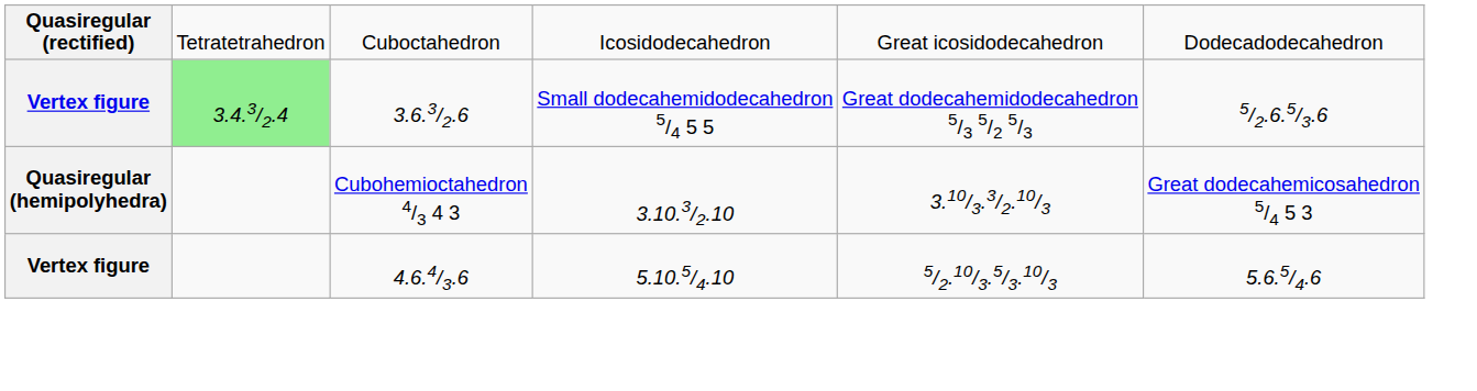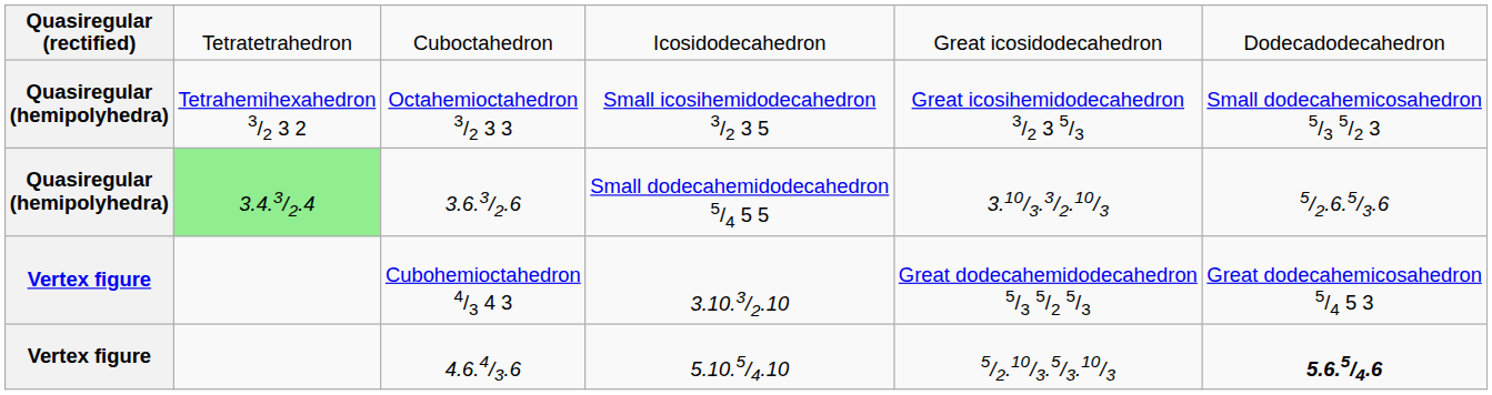 <table class=wikitable width=500>
 <tr align=center>
 <th>Quasiregular (rectified)</th>
 <td><br>Tetratetrahedron</td>
 <td><br>Cuboctahedron</td>
 <td><br>Icosidodecahedron</td>
 <td><br>Great icosidodecahedron</td>
 <td><br>Dodecadodecahedron</td>
 </tr>
 <tr align=center>
-<th><a href='#'>Vertex figure</a></th>
+<th>Quasiregular (hemipolyhedra)</th>
+<td><br><a href='#'>Tetrahemihexahedron</a><br><sup>3</sup>/<sub>2</sub> 3  2</td>
+<td><br><a href='#'>Octahemioctahedron</a><br><sup>3</sup>/<sub>2</sub> 3  3</td>
+<td><br><a href='#'>Small icosihemidodecahedron</a><br><sup>3</sup>/<sub>2</sub> 3  5</td>
+<td><br><a href='#'>Great icosihemidodecahedron</a><br><sup>3</sup>/<sub>2</sub> 3  <sup>5</sup>/<sub>3</sub></td>
+<td><br><a href='#'>Small dodecahemicosahedron</a><br><sup>5</sup>/<sub>3</sub> <sup>5</sup>/<sub>2</sub>  3</td>
+</tr>
+<tr align=center>
+<th>Quasiregular (hemipolyhedra)</th>
 <td style="background: lightgreen;"><br><em>3.4.<sup>3</sup>/<sub>2</sub>.4</em></td>
 <td><br><em>3.6.<sup>3</sup>/<sub>2</sub>.6</em></td>
 <td><br><a href='#'>Small dodecahemidodecahedron</a><br><sup>5</sup>/<sub>4</sub> 5  5</td>
-<td><br><a href='#'>Great dodecahemidodecahedron</a><br><sup>5</sup>/<sub>3</sub> <sup>5</sup>/<sub>2</sub>  <sup>5</sup>/<sub>3</sub></td>
+<td><em><br>3.<sup>10</sup>/<sub>3</sub>.<sup>3</sup>/<sub>2</sub>.<sup>10</sup>/<sub>3</sub></em></td>
 <td><em><br><sup>5</sup>/<sub>2</sub>.6.<sup>5</sup>/<sub>3</sub>.6</em></td>
 </tr>
 <tr align=center>
-<th>Quasiregular (hemipolyhedra)</th>
+<th><a href='#'>Vertex figure</a></th>
 <td> </td>
 <td><br><a href='#'>Cubohemioctahedron</a><br><sup>4</sup>/<sub>3</sub> 4  3</td>
 <td><em><br><br>3.10.<sup>3</sup>/<sub>2</sub>.10</em></td>
-<td><em><br>3.<sup>10</sup>/<sub>3</sub>.<sup>3</sup>/<sub>2</sub>.<sup>10</sup>/<sub>3</sub></em></td>
+<td><br><a href='#'>Great dodecahemidodecahedron</a><br><sup>5</sup>/<sub>3</sub> <sup>5</sup>/<sub>2</sub>  <sup>5</sup>/<sub>3</sub></td>
 <td><br><a href='#'>Great dodecahemicosahedron</a><br><sup>5</sup>/<sub>4</sub> 5  3</td>
 </tr>
 <tr align=center>
 <th>Vertex figure</th>
 <td> </td>
 <td><br><em>4.6.<sup>4</sup>/<sub>3</sub>.6</em></td>
 <td><br><em>5.10.<sup>5</sup>/<sub>4</sub>.10</em></td>
 <td><br><em><sup>5</sup>/<sub>2</sub>.<sup>10</sup>/<sub>3</sub>.<sup>5</sup>/<sub>3</sub>.<sup>10</sup>/<sub>3</sub></em></td>
-<td><br><em>5.6.<sup>5</sup>/<sub>4</sub>.6</em></td>
+<td><strong><br><em>5.6.<sup>5</sup>/<sub>4</sub>.6</em></strong></td>
 </tr>
 </table>
